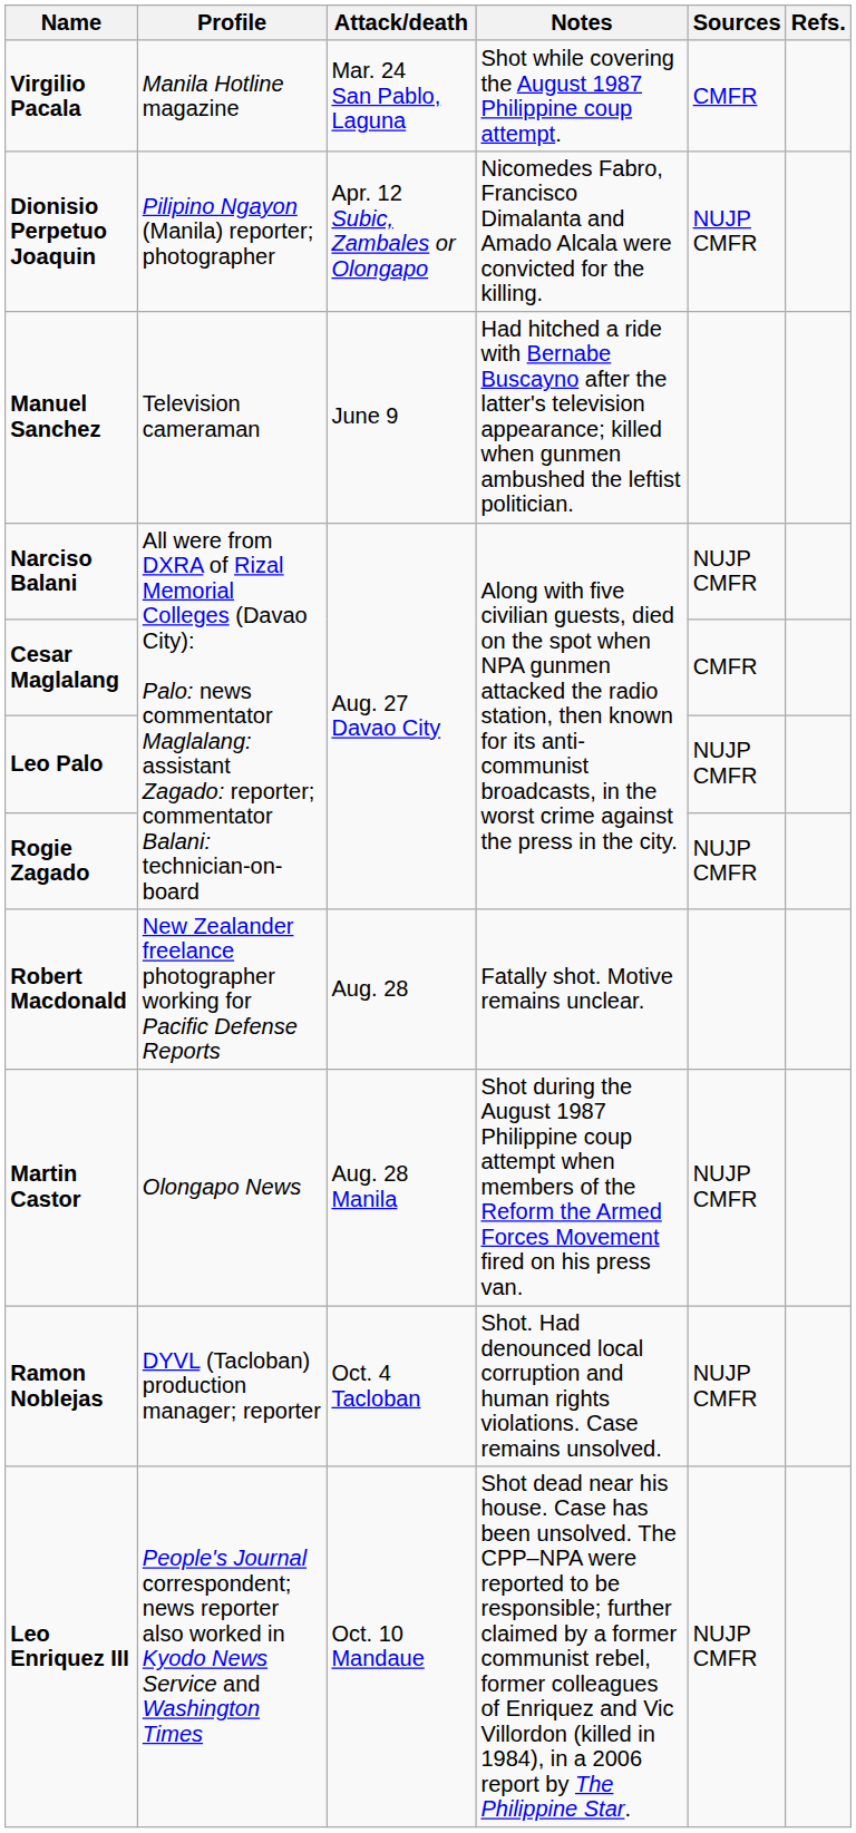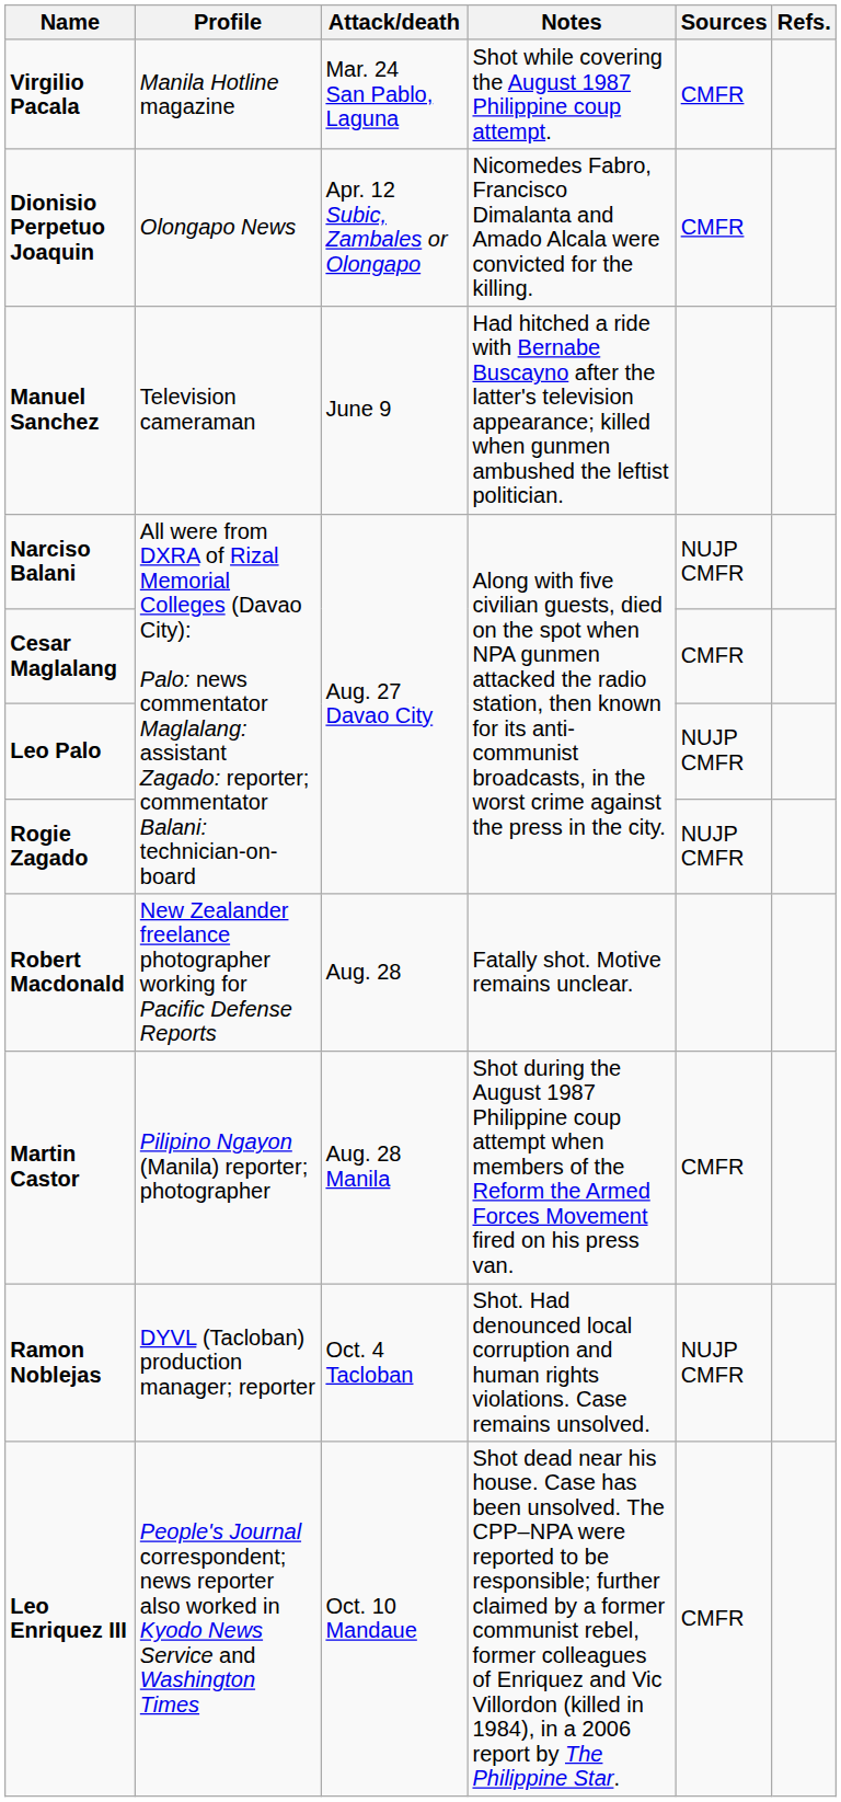 <table class="wikitable">
 <tr>
 <th>Name</th>
 <th>Profile</th>
 <th>Attack/death</th>
 <th>Notes</th>
 <th>Sources</th>
 <th>Refs.</th>
 </tr>
 <tr>
 <td><strong>Virgilio Pacala</strong></td>
 <td><em>Manila Hotline</em> magazine</td>
 <td>Mar. 24<br><a href='#'>San Pablo, Laguna</a></td>
 <td>Shot while covering the <a href='#'>August 1987 Philippine coup attempt</a>.</td>
 <td><a href='#'>CMFR</a></td>
 <td></td>
 </tr>
 <tr>
 <td><strong>Dionisio Perpetuo Joaquin</strong></td>
-<td><em><a href='#'>Pilipino Ngayon</a></em> (Manila) reporter; photographer</td>
+<td><em>Olongapo News</em></td>
 <td>Apr. 12<br><em><a href='#'>Subic, Zambales</a> or <a href='#'>Olongapo</a></em></td>
 <td>Nicomedes Fabro, Francisco Dimalanta and Amado Alcala were convicted for the killing.</td>
-<td><a href='#'>NUJP</a><br>CMFR</td>
+<td><a href='#'>CMFR</a></td>
 <td><br></td>
 </tr>
 <tr>
 <td><strong>Manuel Sanchez</strong></td>
 <td>Television cameraman</td>
 <td>June 9</td>
 <td>Had hitched a ride with <a href='#'>Bernabe Buscayno</a> after the latter's television appearance; killed when gunmen ambushed the leftist politician.</td>
 <td></td>
 <td></td>
 </tr>
 <tr>
 <td><strong>Narciso Balani</strong></td>
 <td rowspan="4">All were from <a href='#'>DXRA</a> of <a href='#'>Rizal Memorial Colleges</a> (Davao City):<br><br><em>Palo:</em> news commentator<br><em>Maglalang:</em> assistant<br><em>Zagado:</em> reporter; commentator<br><em>Balani:</em> technician-on-board</td>
 <td rowspan="4">Aug. 27<br><a href='#'>Davao City</a></td>
 <td rowspan="4">Along with five civilian guests, died on the spot when NPA gunmen attacked the radio station, then known for its anti-communist broadcasts, in the worst crime against the press in the city.<br></td>
 <td>NUJP<br>CMFR</td>
 <td><br></td>
 </tr>
 <tr>
 <td><strong>Cesar Maglalang</strong></td>
 <td>CMFR</td>
 <td></td>
 </tr>
 <tr>
 <td><strong>Leo Palo</strong></td>
 <td>NUJP<br>CMFR</td>
 <td><br></td>
 </tr>
 <tr>
 <td><strong>Rogie Zagado</strong></td>
 <td>NUJP<br>CMFR</td>
 <td><br></td>
 </tr>
 <tr>
 <td><strong>Robert Macdonald</strong></td>
 <td><a href='#'>New Zealander</a> <a href='#'>freelance</a> photographer working for <em>Pacific Defense Reports</em></td>
 <td>Aug. 28</td>
 <td>Fatally shot. Motive remains unclear.</td>
 <td></td>
 <td></td>
 </tr>
 <tr>
 <td><strong>Martin Castor</strong></td>
-<td><em>Olongapo News</em></td>
+<td><em><a href='#'>Pilipino Ngayon</a></em> (Manila) reporter; photographer</td>
 <td>Aug. 28<br><a href='#'>Manila</a></td>
 <td>Shot during the August 1987 Philippine coup attempt when members of the <a href='#'>Reform the Armed Forces Movement</a> fired on his press van.</td>
-<td>NUJP<br>CMFR</td>
+<td>CMFR</td>
 <td><br></td>
 </tr>
 <tr>
 <td><strong>Ramon Noblejas</strong></td>
 <td><a href='#'>DYVL</a> (Tacloban) production manager; reporter</td>
 <td>Oct. 4<br><a href='#'>Tacloban</a></td>
 <td>Shot. Had denounced local corruption and human rights violations. Case remains unsolved.</td>
 <td>NUJP<br>CMFR</td>
 <td><br></td>
 </tr>
 <tr>
 <td><strong>Leo Enriquez III</strong></td>
 <td><em><a href='#'>People's Journal</a></em> correspondent; news reporter also worked in <em><a href='#'>Kyodo News</a> Service</em> and <em><a href='#'>Washington Times</a></em><br></td>
 <td>Oct. 10<br><a href='#'>Mandaue</a></td>
 <td>Shot dead near his house. Case has been unsolved. The CPP–NPA were reported to be responsible; further claimed by a former communist rebel, former colleagues of Enriquez and Vic Villordon (killed in 1984), in a 2006 report by <em><a href='#'>The Philippine Star</a></em>.</td>
-<td>NUJP<br>CMFR</td>
+<td>CMFR</td>
 <td><br></td>
 </tr>
 </table>
